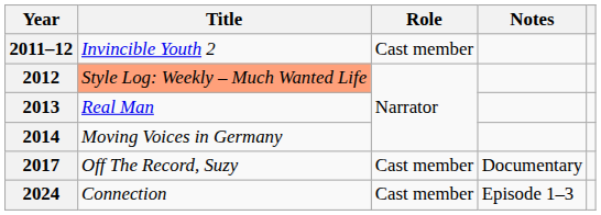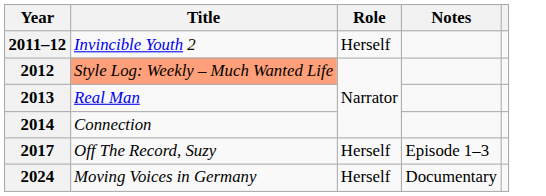 <table class="wikitable plainrowheaders sortable">
 <tr>
 <th scope="col">Year</th>
 <th scope="col">Title</th>
 <th scope="col">Role</th>
 <th scope="col">Notes</th>
 <th scope="col" class="unsortable"></th>
 </tr>
 <tr>
 <th scope="row">2011–12</th>
 <td><em><a href='#'>Invincible Youth</a> 2</em></td>
-<td>Cast member</td>
+<td>Herself</td>
 <td></td>
 <td style="text-align:center"></td>
 </tr>
 <tr>
 <th scope="row">2012</th>
 <td style="background: lightsalmon;"><em>Style Log: Weekly – Much Wanted Life</em></td>
 <td rowspan="3">Narrator</td>
 <td></td>
 <td style="text-align:center"></td>
 </tr>
 <tr>
 <th scope="row">2013</th>
 <td><em><a href='#'>Real Man</a></em></td>
 <td></td>
 <td style="text-align:center"></td>
 </tr>
 <tr>
 <th scope="row">2014</th>
-<td><em>Moving Voices in Germany</em></td>
+<td><em>Connection</em></td>
 <td></td>
 <td style="text-align:center"></td>
 </tr>
 <tr>
 <th scope="row">2017</th>
 <td><em>Off The Record, Suzy</em></td>
-<td>Cast member</td>
-<td>Documentary</td>
+<td>Herself</td>
+<td>Episode 1–3</td>
 <td style="text-align:center"></td>
 </tr>
 <tr>
 <th scope="row">2024</th>
-<td><em>Connection</em></td>
-<td>Cast member</td>
-<td>Episode 1–3</td>
+<td><em>Moving Voices in Germany</em></td>
+<td>Herself</td>
+<td>Documentary</td>
 <td style="text-align:center"></td>
 </tr>
 </table>
